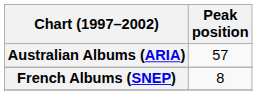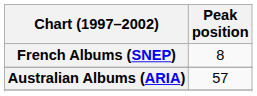 <table class="wikitable sortable plainrowheaders" style="text-align:center">
 <tr>
 <th scope="col">Chart (1997–2002)</th>
 <th scope="col">Peak<br>position</th>
 </tr>
 <tr>
-<th scope="row">Australian Albums (<a href='#'>ARIA</a>)</th>
-<td>57</td>
+<th scope="row">French Albums (<a href='#'>SNEP</a>)</th>
+<td align="center">8</td>
 </tr>
 <tr>
 </tr>
 <tr>
 </tr>
 <tr>
 </tr>
 <tr>
 </tr>
 <tr>
-<th scope="row">French Albums (<a href='#'>SNEP</a>)</th>
-<td align="center">8</td>
+<th scope="row">Australian Albums (<a href='#'>ARIA</a>)</th>
+<td>57</td>
 </tr>
 <tr>
 </tr>
 <tr>
 </tr>
 <tr>
 </tr>
 <tr>
 </tr>
 <tr>
 </tr>
 <tr>
 </tr>
 <tr>
 </tr>
 </table>
